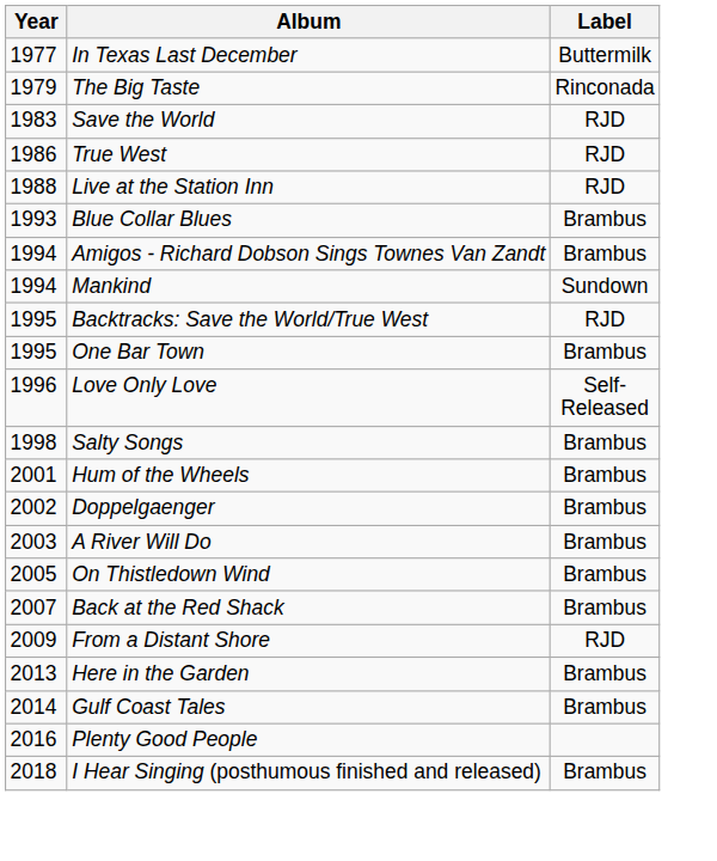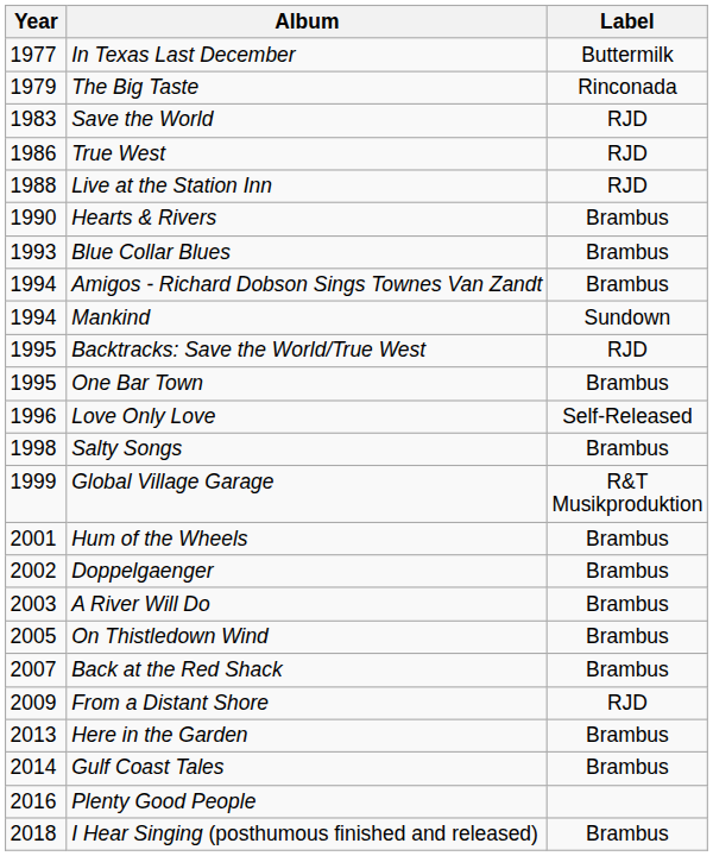 <table class="wikitable">
 <tr>
 <th align="left" valign="top" width="40">Year</th>
 <th align="left" valign="top">Album</th>
 <th align="center" valign="top" width="40">Label</th>
 </tr>
 <tr>
 <td align="left" valign="top">1977</td>
 <td align="left" valign="top"><em>In Texas Last December</em></td>
 <td align="center" valign="top">Buttermilk</td>
 </tr>
 <tr>
 <td align="left" valign="top">1979</td>
 <td align="left" valign="top"><em>The Big Taste</em></td>
 <td align="center" valign="top">Rinconada</td>
 </tr>
 <tr>
 <td align="left" valign="top">1983</td>
 <td align="left" valign="top"><em>Save the World</em></td>
 <td align="center" valign="top">RJD</td>
 </tr>
 <tr>
 <td align="left" valign="top">1986</td>
 <td align="left" valign="top"><em>True West</em></td>
 <td align="center" valign="top">RJD</td>
 </tr>
 <tr>
 <td align="left" valign="top">1988</td>
 <td align="left" valign="top"><em>Live at the Station Inn</em></td>
 <td align="center" valign="top">RJD</td>
+</tr>
+<tr>
+<td align="left" valign="top">1990</td>
+<td align="left" valign="top"><em>Hearts & Rivers</em></td>
+<td align="center" valign="top">Brambus</td>
 </tr>
 <tr>
 <td align="left" valign="top">1993</td>
 <td align="left" valign="top"><em>Blue Collar Blues</em></td>
 <td align="center" valign="top">Brambus</td>
 </tr>
 <tr>
 <td align="left" valign="top">1994</td>
 <td align="left" valign="top"><em>Amigos - Richard Dobson Sings Townes Van Zandt</em></td>
 <td align="center" valign="top">Brambus</td>
 </tr>
 <tr>
 <td align="left" valign="top">1994</td>
 <td align="left" valign="top"><em>Mankind</em></td>
 <td align="center" valign="top">Sundown</td>
 </tr>
 <tr>
 <td align="left" valign="top">1995</td>
 <td align="left" valign="top"><em>Backtracks: Save the World/True West</em></td>
 <td align="center" valign="top">RJD</td>
 </tr>
 <tr>
 <td align="left" valign="top">1995</td>
 <td align="left" valign="top"><em>One Bar Town</em></td>
 <td align="center" valign="top">Brambus</td>
 </tr>
 <tr>
 <td align="left" valign="top">1996</td>
 <td align="left" valign="top"><em>Love Only Love</em></td>
 <td align="center" valign="top">Self-Released</td>
 </tr>
 <tr>
 <td align="left" valign="top">1998</td>
 <td align="left" valign="top"><em>Salty Songs</em></td>
 <td align="center" valign="top">Brambus</td>
+</tr>
+<tr>
+<td align="left" valign="top">1999</td>
+<td align="left" valign="top"><em>Global Village Garage</em></td>
+<td align="center" valign="top">R&T Musikproduktion</td>
 </tr>
 <tr>
 <td align="left" valign="top">2001</td>
 <td align="left" valign="top"><em>Hum of the Wheels</em></td>
 <td align="center" valign="top">Brambus</td>
 </tr>
 <tr>
 <td align="left" valign="top">2002</td>
 <td align="left" valign="top"><em>Doppelgaenger</em></td>
 <td align="center" valign="top">Brambus</td>
 </tr>
 <tr>
 <td align="left" valign="top">2003</td>
 <td align="left" valign="top"><em>A River Will Do</em></td>
 <td align="center" valign="top">Brambus</td>
 </tr>
 <tr>
 <td align="left" valign="top">2005</td>
 <td align="left" valign="top"><em>On Thistledown Wind</em></td>
 <td align="center" valign="top">Brambus</td>
 </tr>
 <tr>
 <td align="left" valign="top">2007</td>
 <td align="left" valign="top"><em>Back at the Red Shack</em></td>
 <td align="center" valign="top">Brambus</td>
 </tr>
 <tr>
 <td align="left" valign="top">2009</td>
 <td align="left" valign="top"><em>From a Distant Shore</em></td>
 <td align="center" valign="top">RJD</td>
 </tr>
 <tr>
 <td align="left" valign="top">2013</td>
 <td align="left" valign="top"><em>Here in the Garden</em></td>
 <td align="center" valign="top">Brambus</td>
 </tr>
 <tr>
 <td align="left" valign="top">2014</td>
 <td align="left" valign="top"><em>Gulf Coast Tales</em></td>
 <td align="center" valign="top">Brambus</td>
 </tr>
 <tr>
 <td align="left" valign="top">2016</td>
 <td align="left" valign="top"><em>Plenty Good People</em></td>
 <td align="center" valign="top"></td>
 </tr>
 <tr>
 <td align="left" valign="top">2018</td>
 <td align="left" valign="top"><em>I Hear Singing</em> (posthumous finished and released)</td>
 <td align="center" valign="top">Brambus</td>
 </tr>
 </table>
